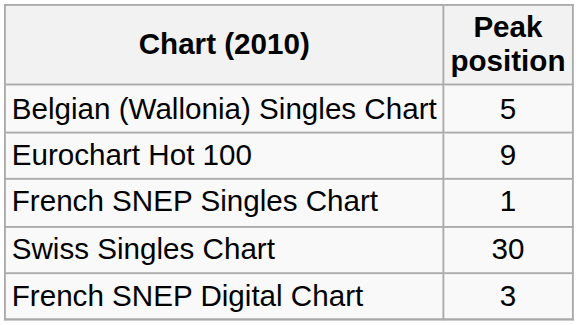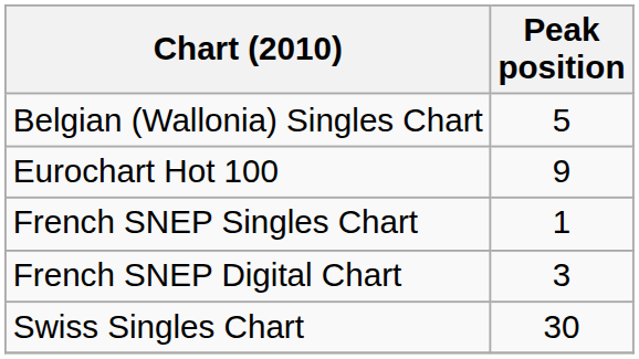 <table class="wikitable sortable">
 <tr>
 <th>Chart (2010)</th>
 <th>Peak<br>position</th>
 </tr>
 <tr>
 <td>Belgian (Wallonia) Singles Chart</td>
 <td align="center">5</td>
 </tr>
 <tr>
 <td>Eurochart Hot 100</td>
 <td align="center">9</td>
 </tr>
 <tr>
 <td>French SNEP Singles Chart</td>
 <td align="center">1</td>
 </tr>
 <tr>
+<td>French SNEP Digital Chart</td>
+<td align="center">3</td>
+</tr>
+<tr>
 <td>Swiss Singles Chart</td>
 <td align="center">30</td>
 </tr>
 <tr>
-<td>French SNEP Digital Chart</td>
-<td align="center">3</td>
-</tr>
-<tr>
 </tr>
 </table>
